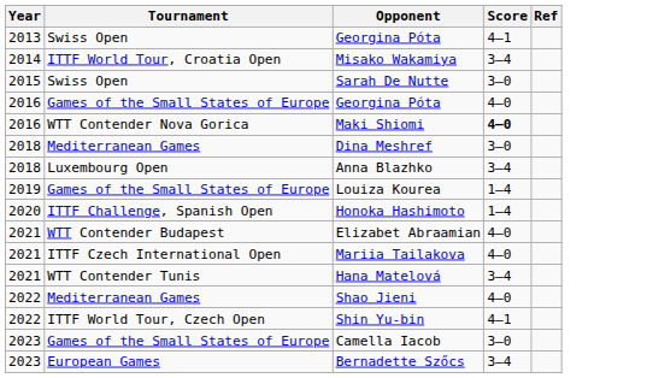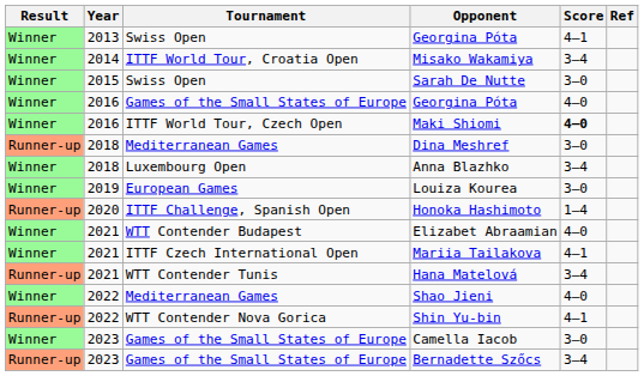 <table class="sortable wikitable" style="font-size: 95%;">
 <tr>
+<th>Result</th>
 <th class="unsortable">Year</th>
 <th>Tournament</th>
 <th>Opponent</th>
 <th>Score</th>
 <th class="unsortable">Ref</th>
 </tr>
 <tr>
+<td style="background: #98fb98;">Winner</td>
 <td>2013</td>
 <td>Swiss Open</td>
 <td> <a href='#'>Georgina Póta</a></td>
 <td>4–1</td>
 <td></td>
 </tr>
 <tr>
+<td style="background: #98fb98;">Winner</td>
 <td>2014</td>
 <td><a href='#'>ITTF World Tour</a>, Croatia Open</td>
 <td> <a href='#'>Misako Wakamiya</a></td>
 <td>3–4</td>
 <td></td>
 </tr>
 <tr>
+<td style="background: #98fb98;">Winner</td>
 <td>2015</td>
 <td>Swiss Open</td>
 <td> <a href='#'>Sarah De Nutte</a></td>
 <td>3–0</td>
 <td></td>
 </tr>
 <tr>
+<td style="background: #98fb98;">Winner</td>
 <td>2016</td>
 <td><a href='#'>Games of the Small States of Europe</a></td>
 <td> <a href='#'>Georgina Póta</a></td>
 <td>4–0</td>
 <td></td>
 </tr>
 <tr>
+<td style="background: #98fb98;">Winner</td>
 <td>2016</td>
-<td>WTT Contender Nova Gorica</td>
+<td>ITTF World Tour, Czech Open</td>
 <td> <a href='#'>Maki Shiomi</a></td>
 <td><strong>4–0</strong></td>
 <td></td>
 </tr>
 <tr>
+<td style="background: #ffa07a;">Runner-up</td>
 <td>2018</td>
 <td><a href='#'>Mediterranean Games</a></td>
 <td> <a href='#'>Dina Meshref</a></td>
 <td>3–0</td>
 <td></td>
 </tr>
 <tr>
+<td style="background: #98fb98;">Winner</td>
 <td>2018</td>
 <td>Luxembourg Open</td>
 <td> Anna Blazhko</td>
 <td>3–4</td>
 <td></td>
 </tr>
 <tr>
+<td style="background: #98fb98;">Winner</td>
 <td>2019</td>
-<td><a href='#'>Games of the Small States of Europe</a></td>
+<td><a href='#'>European Games</a></td>
 <td> Louiza Kourea</td>
-<td>1–4</td>
+<td>3–0</td>
 <td></td>
 </tr>
 <tr>
+<td style="background: #ffa07a;">Runner-up</td>
 <td>2020</td>
 <td><a href='#'>ITTF Challenge</a>, Spanish Open</td>
 <td> <a href='#'>Honoka Hashimoto</a></td>
 <td>1–4</td>
 <td></td>
 </tr>
 <tr>
+<td style="background: #98fb98;">Winner</td>
 <td>2021</td>
 <td><a href='#'>WTT</a> Contender Budapest</td>
 <td> Elizabet Abraamian</td>
 <td>4–0</td>
 <td></td>
 </tr>
 <tr>
+<td style="background: #98fb98;">Winner</td>
 <td>2021</td>
 <td>ITTF Czech International Open</td>
 <td> <a href='#'>Mariia Tailakova</a></td>
-<td>4–0</td>
+<td>4–1</td>
 <td></td>
 </tr>
 <tr>
+<td style="background: #ffa07a;">Runner-up</td>
 <td>2021</td>
 <td>WTT Contender Tunis</td>
 <td> <a href='#'>Hana Matelová</a></td>
 <td>3–4</td>
 <td></td>
 </tr>
 <tr>
+<td style="background: #98fb98;">Winner</td>
 <td>2022</td>
 <td><a href='#'>Mediterranean Games</a></td>
 <td> <a href='#'>Shao Jieni</a></td>
 <td>4–0</td>
 <td></td>
 </tr>
 <tr>
+<td style="background: #ffa07a;">Runner-up</td>
 <td>2022</td>
-<td>ITTF World Tour, Czech Open</td>
+<td>WTT Contender Nova Gorica</td>
 <td> <a href='#'>Shin Yu-bin</a></td>
 <td>4–1</td>
 <td></td>
 </tr>
 <tr>
+<td style="background: #98fb98;">Winner</td>
 <td>2023</td>
 <td><a href='#'>Games of the Small States of Europe</a></td>
 <td> Camella Iacob</td>
 <td>3–0</td>
 <td></td>
 </tr>
 <tr>
+<td style="background: #ffa07a;">Runner-up</td>
 <td>2023</td>
-<td><a href='#'>European Games</a></td>
+<td><a href='#'>Games of the Small States of Europe</a></td>
 <td> <a href='#'>Bernadette Szőcs</a></td>
 <td>3–4</td>
 <td></td>
 </tr>
 </table>
